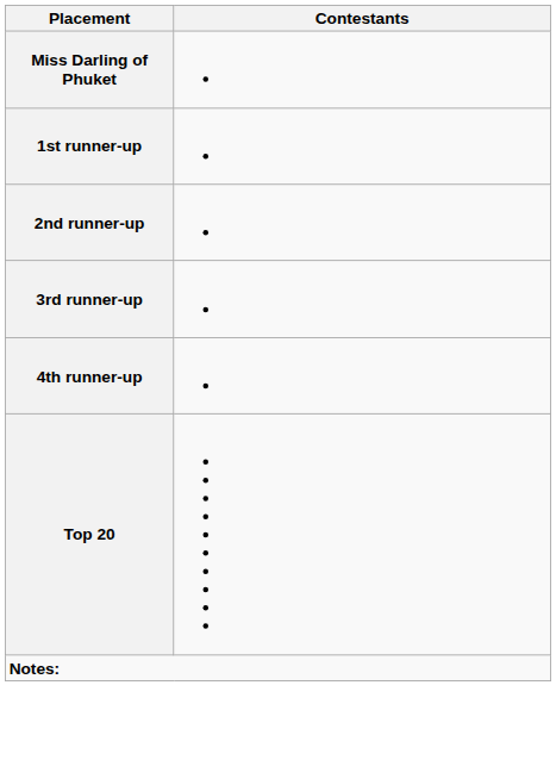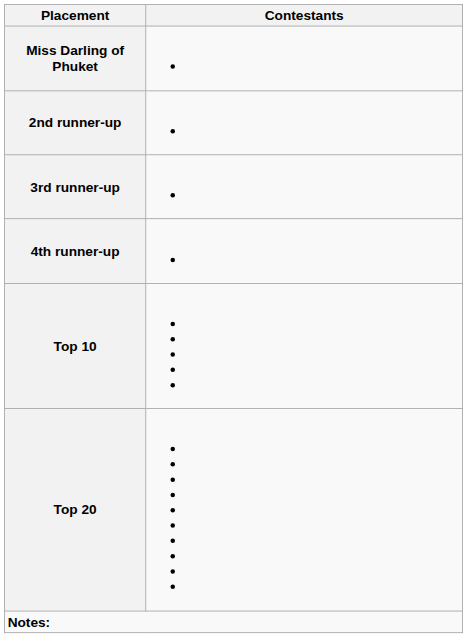 <table class="wikitable" style="font-size: 95%;">
 <tr>
 <th width=150px>Placement</th>
 <th width=345px>Contestants</th>
 </tr>
 <tr>
 <th>Miss Darling of Phuket</th>
-<td><br><ul><li></li></ul></td>
-</tr>
-<tr>
-<th>1st runner-up</th>
 <td><br><ul><li></li></ul></td>
 </tr>
 <tr>
 <th>2nd runner-up</th>
 <td><br><ul><li></li></ul></td>
 </tr>
 <tr>
 <th>3rd runner-up</th>
 <td><br><ul><li></li></ul></td>
 </tr>
 <tr>
 <th>4th runner-up</th>
 <td><br><ul><li></li></ul></td>
 </tr>
 <tr>
+<th>Top 10</th>
+<td><br><ul><li></li><li></li><li></li><li></li><li></li></ul></td>
+</tr>
+<tr>
 <th>Top 20</th>
 <td><br><ul><li></li><li></li><li></li><li></li><li></li><li></li><li></li><li></li><li></li><li></li></ul></td>
 </tr>
 <tr>
 <td colspan=2><strong>Notes:</strong></td>
 </tr>
 </table>
